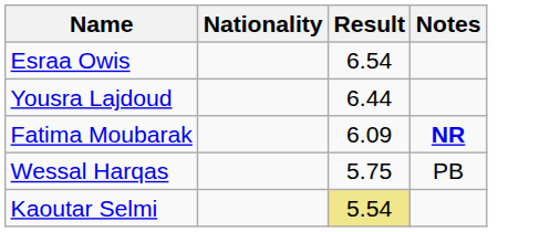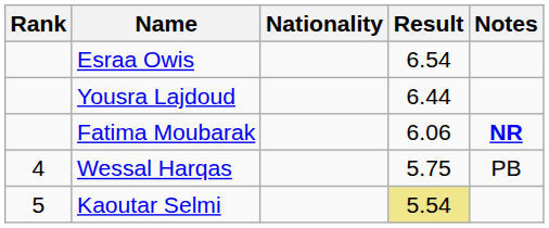 <table class="wikitable sortable" style="text-align:center;font-size:95%">
 <tr>
+<th>Rank</th>
 <th>Name</th>
 <th>Nationality</th>
 <th>Result</th>
 <th>Notes</th>
 </tr>
 <tr>
+<td></td>
 <td align=left><a href='#'>Esraa Owis</a></td>
 <td align=left></td>
 <td>6.54</td>
 <td></td>
 </tr>
 <tr>
+<td></td>
 <td align=left><a href='#'>Yousra Lajdoud</a></td>
 <td align=left></td>
 <td>6.44</td>
 <td></td>
 </tr>
 <tr>
+<td></td>
 <td align=left><a href='#'>Fatima Moubarak</a></td>
 <td align=left></td>
-<td>6.09</td>
+<td>6.06</td>
 <td><strong><a href='#'>NR</a></strong></td>
 </tr>
 <tr>
+<td>4</td>
 <td align=left><a href='#'>Wessal Harqas</a></td>
 <td align=left></td>
 <td>5.75</td>
 <td>PB</td>
 </tr>
 <tr>
+<td>5</td>
 <td align=left><a href='#'>Kaoutar Selmi</a></td>
 <td align=left></td>
 <td style="background: khaki;">5.54</td>
 <td></td>
 </tr>
 </table>
